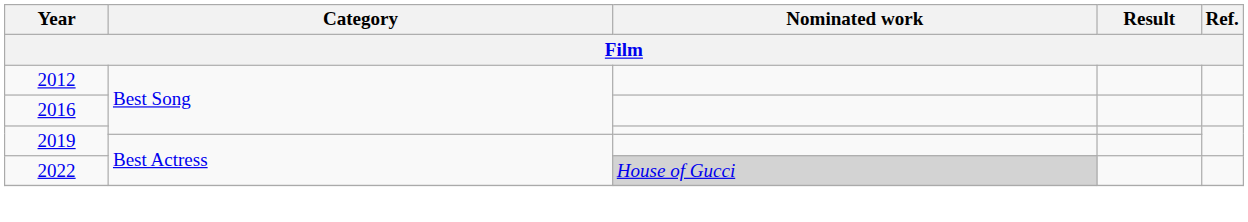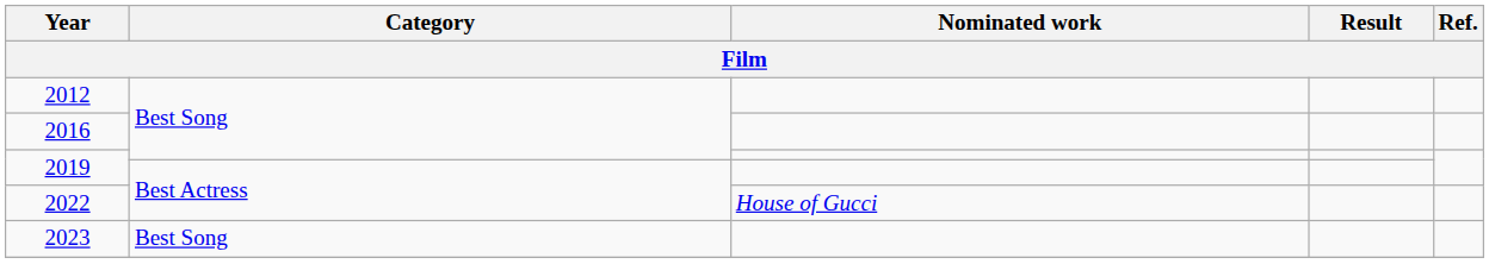 <table class=wikitable>
 <tr>
 <th scope="col" style="width:5em;">Year</th>
 <th scope="col" style="width:26em;">Category</th>
 <th scope="col" style="width:25em;">Nominated work</th>
 <th scope="col" style="width:5em;">Result</th>
 <th>Ref.</th>
 </tr>
 <tr>
 <th colspan="5"><a href='#'>Film</a></th>
 </tr>
 <tr>
 <td align="center"><a href='#'>2012</a></td>
 <td rowspan="3"><a href='#'>Best Song</a></td>
 <td></td>
 <td></td>
 <td style="text-align:center;"></td>
 </tr>
 <tr>
 <td align="center"><a href='#'>2016</a></td>
 <td></td>
 <td></td>
 <td style="text-align:center;"></td>
 </tr>
 <tr>
 <td align="center" rowspan="2"><a href='#'>2019</a></td>
 <td></td>
 <td></td>
 <td style="text-align:center;" rowspan="2"></td>
 </tr>
 <tr>
 <td rowspan="2"><a href='#'>Best Actress</a></td>
 <td><em></em></td>
 <td></td>
 </tr>
 <tr>
 <td align="center"><a href='#'>2022</a></td>
-<td style="background: lightgrey;"><em><a href='#'>House of Gucci</a></em></td>
+<td><em><a href='#'>House of Gucci</a></em></td>
+<td></td>
+<td style="text-align:center;"></td>
+</tr>
+<tr>
+<td align="center"><a href='#'>2023</a></td>
+<td><a href='#'>Best Song</a></td>
+<td></td>
 <td></td>
 <td style="text-align:center;"></td>
 </tr>
 <tr>
 </tr>
 </table>
